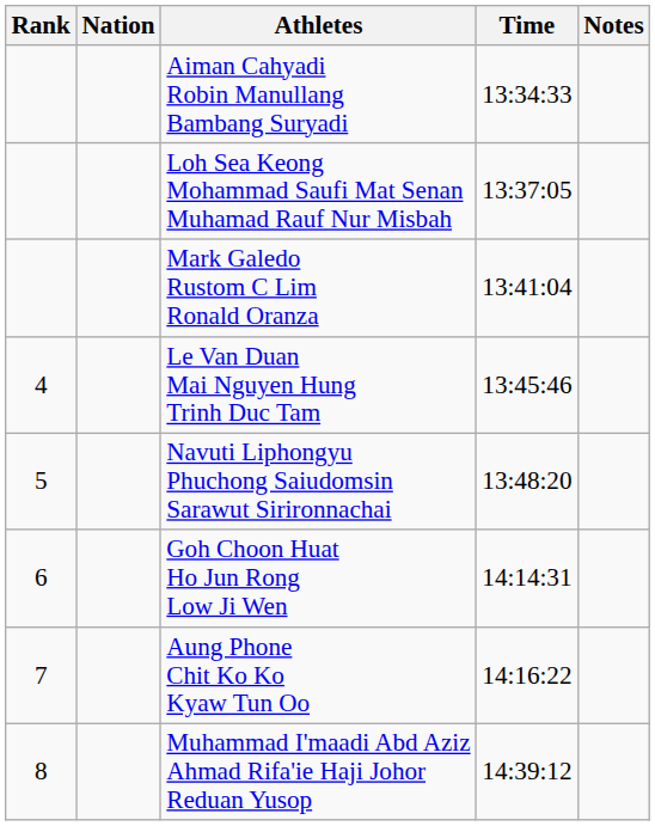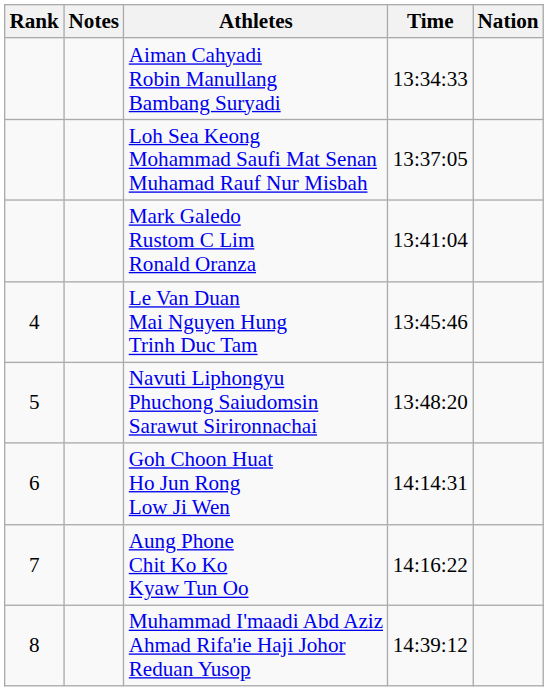 <table class="wikitable" style="text-align:center">
 <tr>
 <th>Rank</th>
-<th>Nation</th>
+<th>Notes</th>
 <th>Athletes</th>
 <th>Time</th>
-<th>Notes</th>
+<th>Nation</th>
 </tr>
 <tr>
 <td></td>
-<td align=left></td>
+<td></td>
 <td align=left><a href='#'>Aiman Cahyadi</a> <br><a href='#'>Robin Manullang</a> <br><a href='#'>Bambang Suryadi</a></td>
 <td>13:34:33</td>
-<td></td>
+<td align=left></td>
 </tr>
 <tr>
 <td></td>
-<td align=left></td>
+<td></td>
 <td align=left><a href='#'>Loh Sea Keong</a> <br><a href='#'>Mohammad Saufi Mat Senan</a> <br><a href='#'>Muhamad Rauf Nur Misbah</a></td>
 <td>13:37:05</td>
-<td></td>
+<td align=left></td>
 </tr>
 <tr>
 <td></td>
-<td align=left></td>
+<td></td>
 <td align=left><a href='#'>Mark Galedo</a> <br><a href='#'>Rustom C Lim</a> <br><a href='#'>Ronald Oranza</a></td>
 <td>13:41:04</td>
-<td></td>
+<td align=left></td>
 </tr>
 <tr>
 <td>4</td>
-<td align=left></td>
+<td></td>
 <td align=left><a href='#'>Le Van Duan</a> <br><a href='#'>Mai Nguyen Hung</a> <br><a href='#'>Trinh Duc Tam</a></td>
 <td>13:45:46</td>
-<td></td>
+<td align=left></td>
 </tr>
 <tr>
 <td>5</td>
-<td align=left></td>
+<td></td>
 <td align=left><a href='#'>Navuti Liphongyu</a> <br><a href='#'>Phuchong Saiudomsin</a> <br><a href='#'>Sarawut Sirironnachai</a></td>
 <td>13:48:20</td>
-<td></td>
+<td align=left></td>
 </tr>
 <tr>
 <td>6</td>
-<td align=left></td>
+<td></td>
 <td align=left><a href='#'>Goh Choon Huat</a> <br><a href='#'>Ho Jun Rong</a> <br><a href='#'>Low Ji Wen</a></td>
 <td>14:14:31</td>
-<td></td>
+<td align=left></td>
 </tr>
 <tr>
 <td>7</td>
-<td align=left></td>
+<td></td>
 <td align=left><a href='#'>Aung Phone</a> <br><a href='#'>Chit Ko Ko</a> <br><a href='#'>Kyaw Tun Oo</a></td>
 <td>14:16:22</td>
-<td></td>
+<td align=left></td>
 </tr>
 <tr>
 <td>8</td>
-<td align=left></td>
+<td></td>
 <td align=left><a href='#'>Muhammad I'maadi Abd Aziz</a> <br><a href='#'>Ahmad Rifa'ie Haji Johor</a> <br><a href='#'>Reduan Yusop</a></td>
 <td>14:39:12</td>
-<td></td>
+<td align=left></td>
 </tr>
 </table>
